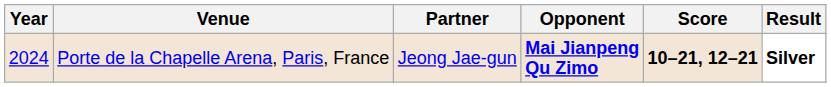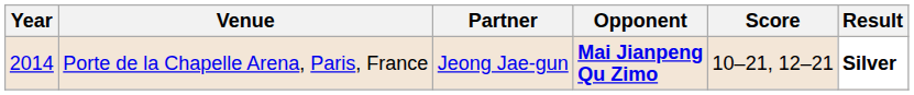 <table class="sortable wikitable" style="font-size: 90%;">
 <tr>
 <th>Year</th>
 <th>Venue</th>
 <th>Partner</th>
 <th>Opponent</th>
 <th>Score</th>
 <th>Result</th>
 </tr>
 <tr style="background:#F3E6D7">
-<td align="center"><a href='#'>2024</a></td>
+<td align="center"><a href='#'>2014</a></td>
 <td align="left"><a href='#'>Porte de la Chapelle Arena</a>, <a href='#'>Paris</a>, France</td>
 <td align="left"> <a href='#'>Jeong Jae-gun</a></td>
 <td align="left"><strong> <a href='#'>Mai Jianpeng</a> <br>  <a href='#'>Qu Zimo</a></strong></td>
-<td align="left"><strong>10–21, 12–21</strong></td>
+<td align="left">10–21, 12–21</td>
 <td style="text-align:left; background:white"> <strong>Silver</strong></td>
 </tr>
 </table>
